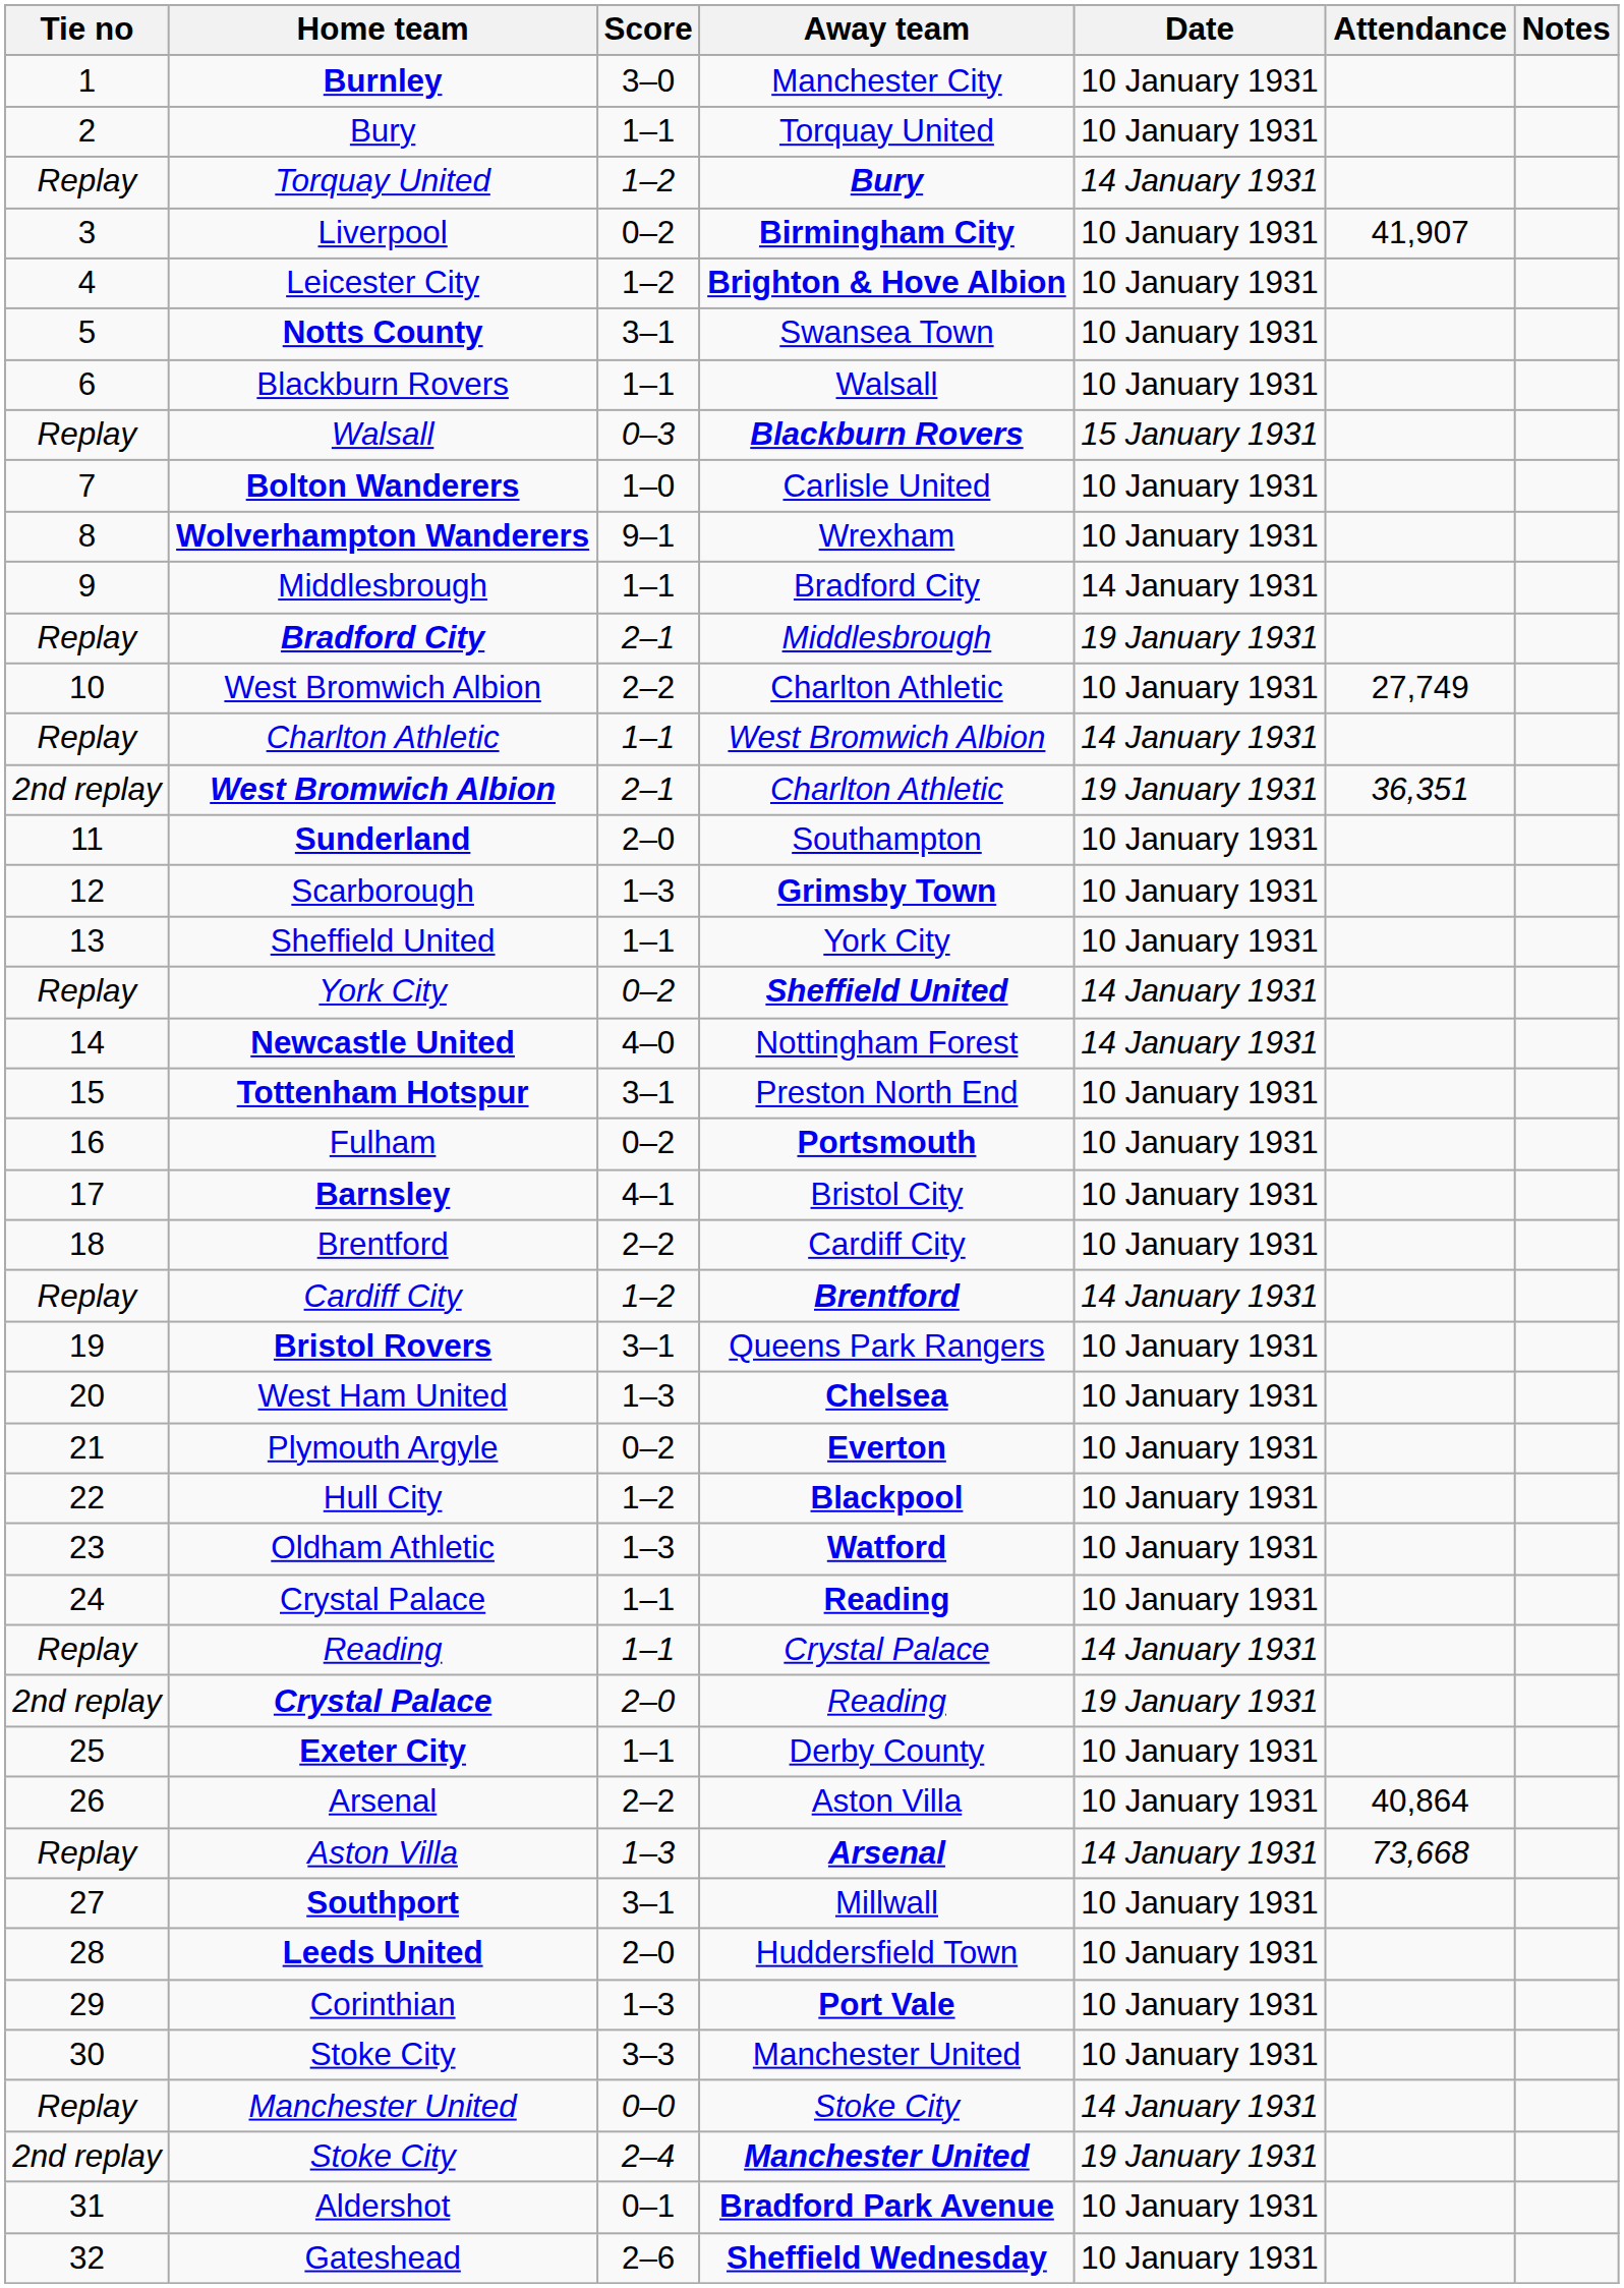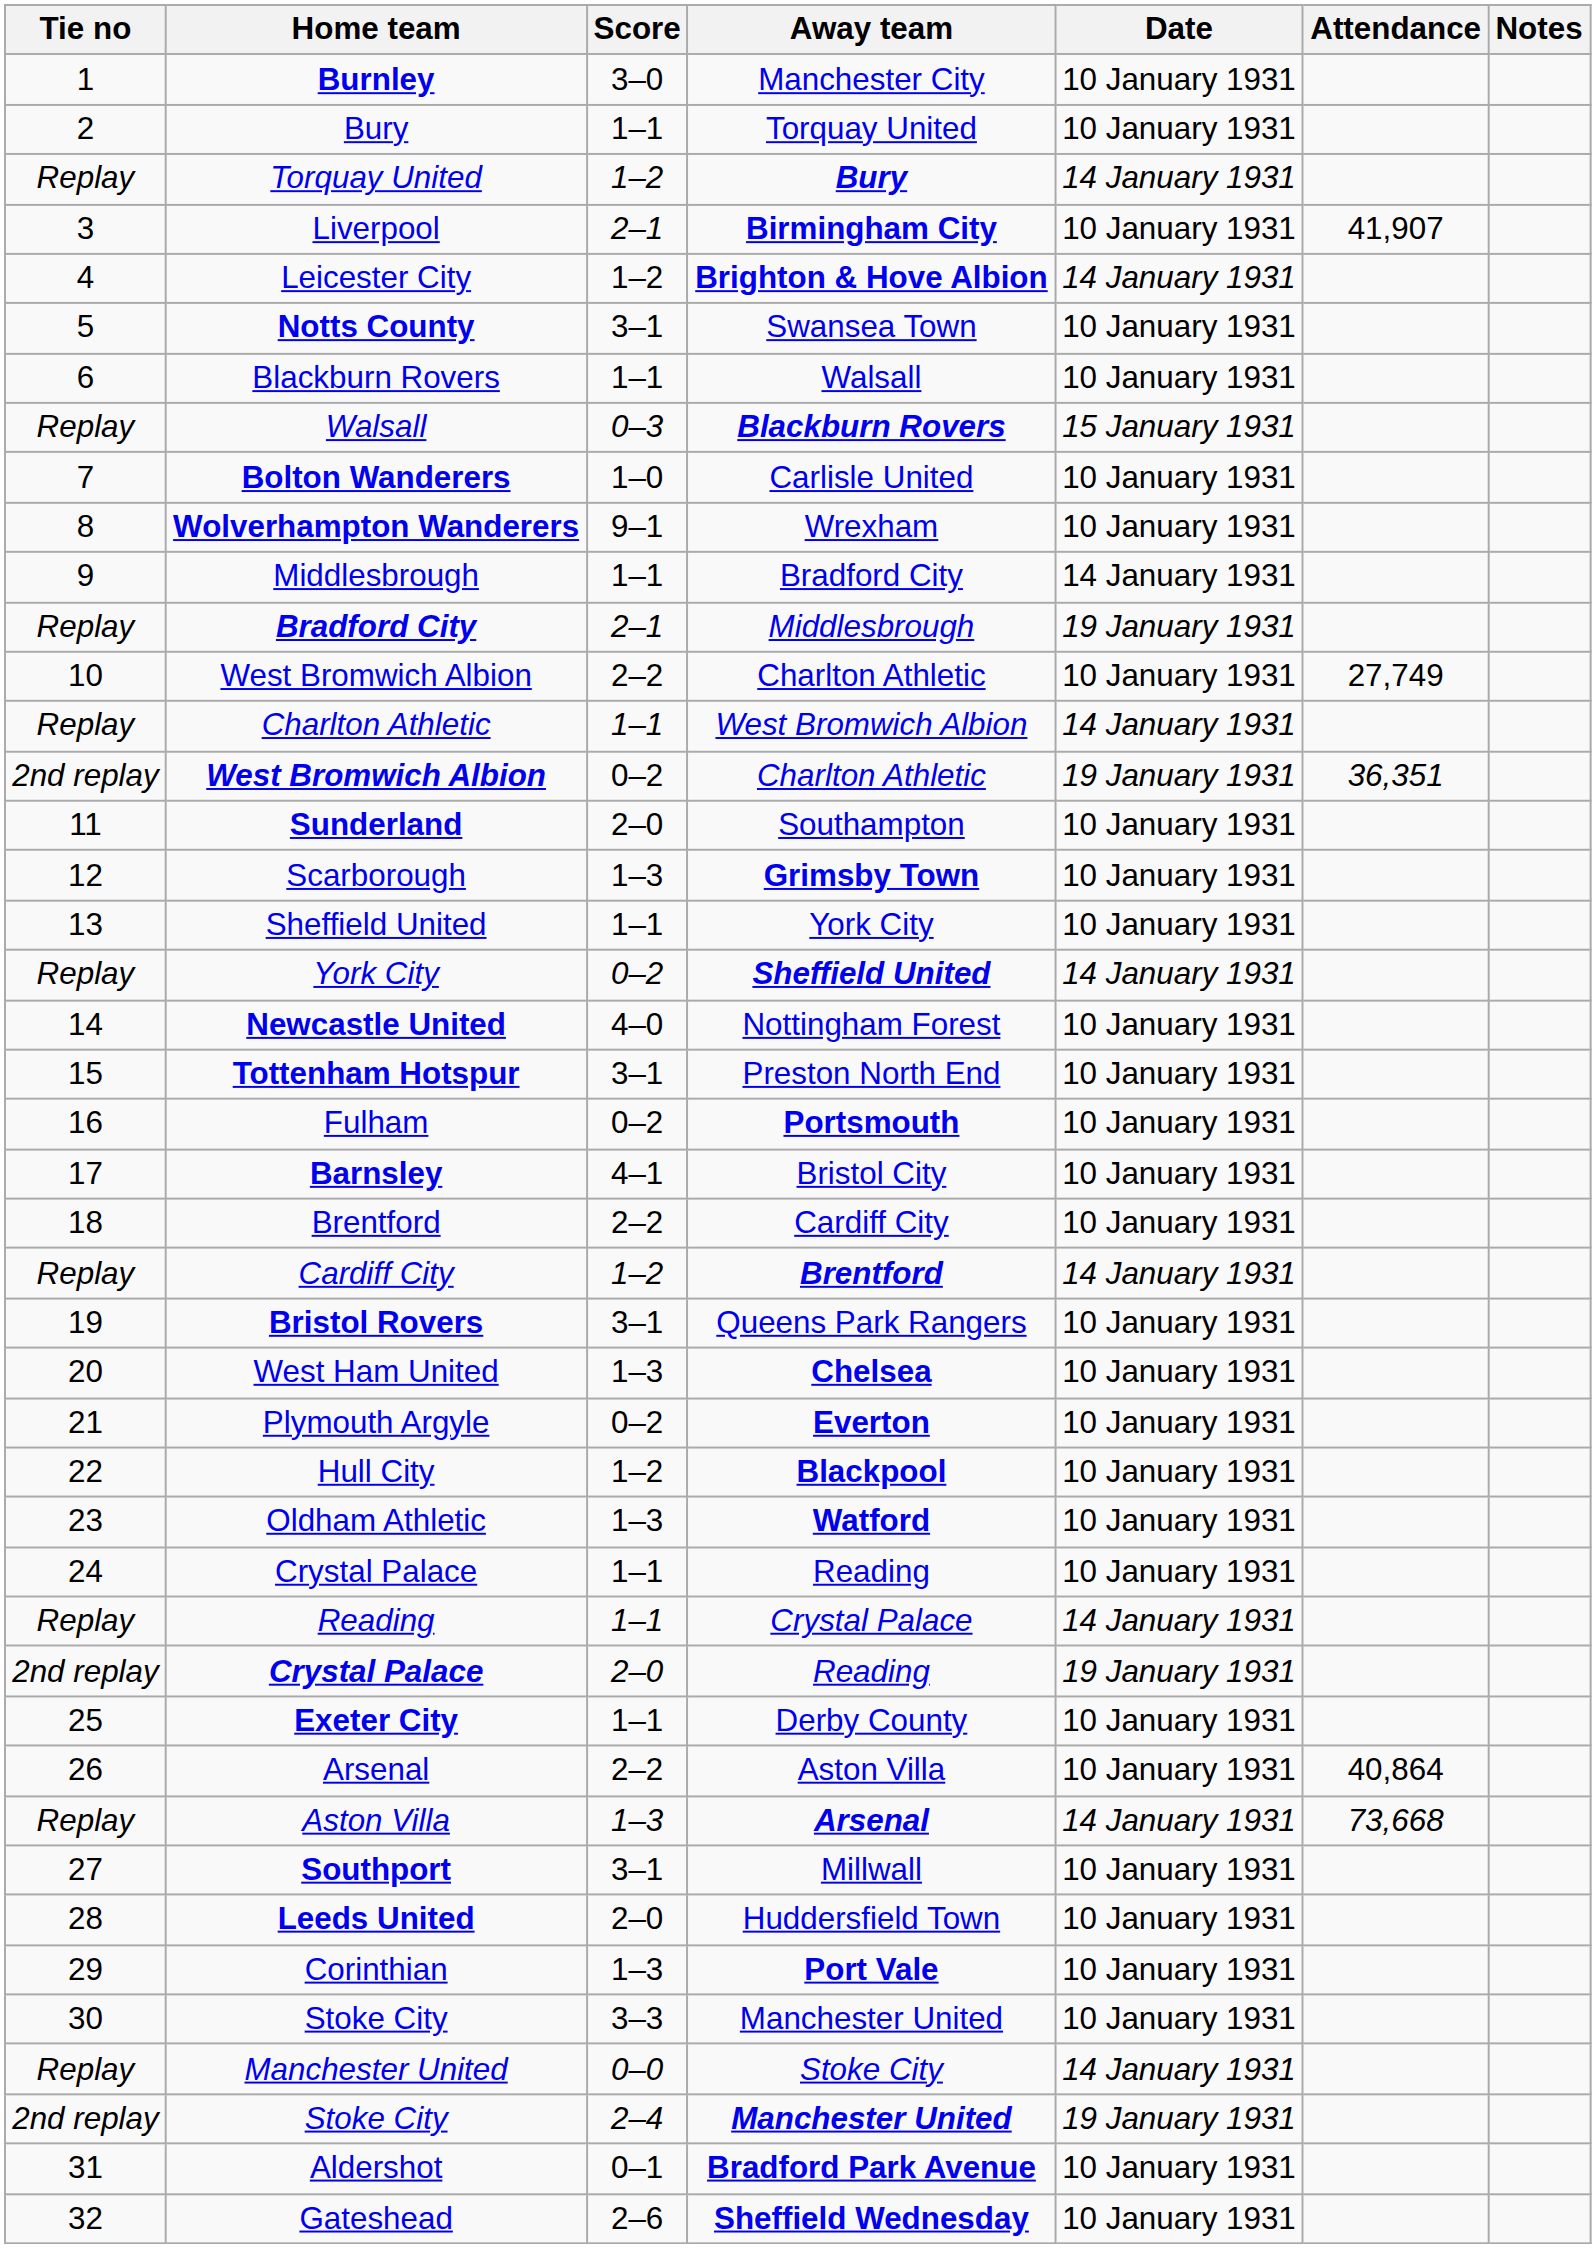 <table class="wikitable" style="text-align: center">
 <tr>
 <th>Tie no</th>
 <th>Home team</th>
 <th>Score</th>
 <th>Away team</th>
 <th>Date</th>
 <th>Attendance</th>
 <th>Notes</th>
 </tr>
 <tr>
 <td>1</td>
 <td><strong><a href='#'>Burnley</a></strong></td>
 <td>3–0</td>
 <td><a href='#'>Manchester City</a></td>
 <td>10 January 1931</td>
 <td></td>
 <td></td>
 </tr>
 <tr>
 <td>2</td>
 <td><a href='#'>Bury</a></td>
 <td>1–1</td>
 <td><a href='#'>Torquay United</a></td>
 <td>10 January 1931</td>
 <td></td>
 <td></td>
 </tr>
 <tr>
 <td><em>Replay</em></td>
 <td><em><a href='#'>Torquay United</a></em></td>
 <td><em>1–2</em></td>
 <td><strong><em><a href='#'>Bury</a></em></strong></td>
 <td><em>14 January 1931</em></td>
 <td><em> </em></td>
 <td></td>
 </tr>
 <tr>
 <td>3</td>
 <td><a href='#'>Liverpool</a></td>
-<td>0–2</td>
+<td><em>2–1</em></td>
 <td><strong><a href='#'>Birmingham City</a></strong></td>
 <td>10 January 1931</td>
 <td>41,907</td>
 <td></td>
 </tr>
 <tr>
 <td>4</td>
 <td><a href='#'>Leicester City</a></td>
 <td>1–2</td>
 <td><strong><a href='#'>Brighton & Hove Albion</a></strong></td>
-<td>10 January 1931</td>
+<td><em>14 January 1931</em></td>
 <td></td>
 <td></td>
 </tr>
 <tr>
 <td>5</td>
 <td><strong><a href='#'>Notts County</a></strong></td>
 <td>3–1</td>
 <td><a href='#'>Swansea Town</a></td>
 <td>10 January 1931</td>
 <td></td>
 <td></td>
 </tr>
 <tr>
 <td>6</td>
 <td><a href='#'>Blackburn Rovers</a></td>
 <td>1–1</td>
 <td><a href='#'>Walsall</a></td>
 <td>10 January 1931</td>
 <td></td>
 <td></td>
 </tr>
 <tr>
 <td><em>Replay</em></td>
 <td><em><a href='#'>Walsall</a></em></td>
 <td><em>0–3</em></td>
 <td><strong><em><a href='#'>Blackburn Rovers</a></em></strong></td>
 <td><em>15 January 1931</em></td>
 <td><em> </em></td>
 <td></td>
 </tr>
 <tr>
 <td>7</td>
 <td><strong><a href='#'>Bolton Wanderers</a></strong></td>
 <td>1–0</td>
 <td><a href='#'>Carlisle United</a></td>
 <td>10 January 1931</td>
 <td></td>
 <td></td>
 </tr>
 <tr>
 <td>8</td>
 <td><strong><a href='#'>Wolverhampton Wanderers</a></strong></td>
 <td>9–1</td>
 <td><a href='#'>Wrexham</a></td>
 <td>10 January 1931</td>
 <td></td>
 <td></td>
 </tr>
 <tr>
 <td>9</td>
 <td><a href='#'>Middlesbrough</a></td>
 <td>1–1</td>
 <td><a href='#'>Bradford City</a></td>
 <td>14 January 1931</td>
 <td></td>
 <td></td>
 </tr>
 <tr>
 <td><em>Replay</em></td>
 <td><strong><em><a href='#'>Bradford City</a></em></strong></td>
 <td><em>2–1</em></td>
 <td><em><a href='#'>Middlesbrough</a></em></td>
 <td><em>19 January 1931</em></td>
 <td><em> </em></td>
 <td></td>
 </tr>
 <tr>
 <td>10</td>
 <td><a href='#'>West Bromwich Albion</a></td>
 <td>2–2</td>
 <td><a href='#'>Charlton Athletic</a></td>
 <td>10 January 1931</td>
 <td>27,749</td>
 <td></td>
 </tr>
 <tr>
 <td><em>Replay</em></td>
 <td><em><a href='#'>Charlton Athletic</a></em></td>
 <td><em>1–1</em></td>
 <td><em><a href='#'>West Bromwich Albion</a></em></td>
 <td><em>14 January 1931</em></td>
 <td><em> </em></td>
 <td></td>
 </tr>
 <tr>
 <td><em>2nd replay</em></td>
 <td><strong><em><a href='#'>West Bromwich Albion</a></em></strong></td>
-<td><em>2–1</em></td>
+<td>0–2</td>
 <td><em><a href='#'>Charlton Athletic</a></em></td>
 <td><em>19 January 1931</em></td>
 <td><em>36,351 </em></td>
 <td></td>
 </tr>
 <tr>
 <td>11</td>
 <td><strong><a href='#'>Sunderland</a></strong></td>
 <td>2–0</td>
 <td><a href='#'>Southampton</a></td>
 <td>10 January 1931</td>
 <td></td>
 <td></td>
 </tr>
 <tr>
 <td>12</td>
 <td><a href='#'>Scarborough</a></td>
 <td>1–3</td>
 <td><strong><a href='#'>Grimsby Town</a></strong></td>
 <td>10 January 1931</td>
 <td></td>
 <td></td>
 </tr>
 <tr>
 <td>13</td>
 <td><a href='#'>Sheffield United</a></td>
 <td>1–1</td>
 <td><a href='#'>York City</a></td>
 <td>10 January 1931</td>
 <td></td>
 <td></td>
 </tr>
 <tr>
 <td><em>Replay</em></td>
 <td><em><a href='#'>York City</a></em></td>
 <td><em>0–2</em></td>
 <td><strong><em><a href='#'>Sheffield United</a></em></strong></td>
 <td><em>14 January 1931</em></td>
 <td><em> </em></td>
 <td></td>
 </tr>
 <tr>
 <td>14</td>
 <td><strong><a href='#'>Newcastle United</a></strong></td>
 <td>4–0</td>
 <td><a href='#'>Nottingham Forest</a></td>
-<td><em>14 January 1931</em></td>
+<td>10 January 1931</td>
 <td></td>
 <td></td>
 </tr>
 <tr>
 <td>15</td>
 <td><strong><a href='#'>Tottenham Hotspur</a></strong></td>
 <td>3–1</td>
 <td><a href='#'>Preston North End</a></td>
 <td>10 January 1931</td>
 <td></td>
 <td></td>
 </tr>
 <tr>
 <td>16</td>
 <td><a href='#'>Fulham</a></td>
 <td>0–2</td>
 <td><strong><a href='#'>Portsmouth</a></strong></td>
 <td>10 January 1931</td>
 <td></td>
 <td></td>
 </tr>
 <tr>
 <td>17</td>
 <td><strong><a href='#'>Barnsley</a></strong></td>
 <td>4–1</td>
 <td><a href='#'>Bristol City</a></td>
 <td>10 January 1931</td>
 <td></td>
 <td></td>
 </tr>
 <tr>
 <td>18</td>
 <td><a href='#'>Brentford</a></td>
 <td>2–2</td>
 <td><a href='#'>Cardiff City</a></td>
 <td>10 January 1931</td>
 <td></td>
 <td></td>
 </tr>
 <tr>
 <td><em>Replay</em></td>
 <td><em><a href='#'>Cardiff City</a></em></td>
 <td><em>1–2</em></td>
 <td><strong><em><a href='#'>Brentford</a></em></strong></td>
 <td><em>14 January 1931</em></td>
 <td><em> </em></td>
 <td></td>
 </tr>
 <tr>
 <td>19</td>
 <td><strong><a href='#'>Bristol Rovers</a></strong></td>
 <td>3–1</td>
 <td><a href='#'>Queens Park Rangers</a></td>
 <td>10 January 1931</td>
 <td></td>
 <td></td>
 </tr>
 <tr>
 <td>20</td>
 <td><a href='#'>West Ham United</a></td>
 <td>1–3</td>
 <td><strong><a href='#'>Chelsea</a></strong></td>
 <td>10 January 1931</td>
 <td></td>
 <td></td>
 </tr>
 <tr>
 <td>21</td>
 <td><a href='#'>Plymouth Argyle</a></td>
 <td>0–2</td>
 <td><strong><a href='#'>Everton</a></strong></td>
 <td>10 January 1931</td>
 <td></td>
 <td></td>
 </tr>
 <tr>
 <td>22</td>
 <td><a href='#'>Hull City</a></td>
 <td>1–2</td>
 <td><strong><a href='#'>Blackpool</a></strong></td>
 <td>10 January 1931</td>
 <td></td>
 <td></td>
 </tr>
 <tr>
 <td>23</td>
 <td><a href='#'>Oldham Athletic</a></td>
 <td>1–3</td>
 <td><strong><a href='#'>Watford</a></strong></td>
 <td>10 January 1931</td>
 <td></td>
 <td></td>
 </tr>
 <tr>
 <td>24</td>
 <td><a href='#'>Crystal Palace</a></td>
 <td>1–1</td>
-<td><strong><a href='#'>Reading</a></strong></td>
+<td><a href='#'>Reading</a></td>
 <td>10 January 1931</td>
 <td></td>
 <td></td>
 </tr>
 <tr>
 <td><em>Replay</em></td>
 <td><em><a href='#'>Reading</a></em></td>
 <td><em>1–1</em></td>
 <td><em><a href='#'>Crystal Palace</a></em></td>
 <td><em>14 January 1931</em></td>
 <td><em> </em></td>
 <td></td>
 </tr>
 <tr>
 <td><em>2nd replay</em></td>
 <td><strong><em><a href='#'>Crystal Palace</a></em></strong></td>
 <td><em>2–0</em></td>
 <td><em><a href='#'>Reading</a></em></td>
 <td><em>19 January 1931</em></td>
 <td><em> </em></td>
 <td></td>
 </tr>
 <tr>
 <td>25</td>
 <td><strong><a href='#'>Exeter City</a></strong></td>
 <td>1–1</td>
 <td><a href='#'>Derby County</a></td>
 <td>10 January 1931</td>
 <td></td>
 <td></td>
 </tr>
 <tr>
 <td>26</td>
 <td><a href='#'>Arsenal</a></td>
 <td>2–2</td>
 <td><a href='#'>Aston Villa</a></td>
 <td>10 January 1931</td>
 <td>40,864</td>
 <td></td>
 </tr>
 <tr>
 <td><em>Replay</em></td>
 <td><em><a href='#'>Aston Villa</a></em></td>
 <td><em>1–3</em></td>
 <td><strong><em><a href='#'>Arsenal</a></em></strong></td>
 <td><em>14 January 1931</em></td>
 <td><em>73,668 </em></td>
 <td></td>
 </tr>
 <tr>
 <td>27</td>
 <td><strong><a href='#'>Southport</a></strong></td>
 <td>3–1</td>
 <td><a href='#'>Millwall</a></td>
 <td>10 January 1931</td>
 <td></td>
 <td></td>
 </tr>
 <tr>
 <td>28</td>
 <td><strong><a href='#'>Leeds United</a></strong></td>
 <td>2–0</td>
 <td><a href='#'>Huddersfield Town</a></td>
 <td>10 January 1931</td>
 <td></td>
 <td></td>
 </tr>
 <tr>
 <td>29</td>
 <td><a href='#'>Corinthian</a></td>
 <td>1–3</td>
 <td><strong><a href='#'>Port Vale</a></strong></td>
 <td>10 January 1931</td>
 <td></td>
 <td></td>
 </tr>
 <tr>
 <td>30</td>
 <td><a href='#'>Stoke City</a></td>
 <td>3–3</td>
 <td><a href='#'>Manchester United</a></td>
 <td>10 January 1931</td>
 <td></td>
 <td></td>
 </tr>
 <tr>
 <td><em>Replay</em></td>
 <td><em><a href='#'>Manchester United</a></em></td>
 <td><em>0–0</em></td>
 <td><em><a href='#'>Stoke City</a></em></td>
 <td><em>14 January 1931</em></td>
 <td><em> </em></td>
 <td></td>
 </tr>
 <tr>
 <td><em>2nd replay</em></td>
 <td><em><a href='#'>Stoke City</a></em></td>
 <td><em>2–4</em></td>
 <td><strong><em><a href='#'>Manchester United</a></em></strong></td>
 <td><em>19 January 1931</em></td>
 <td><em> </em></td>
 <td></td>
 </tr>
 <tr>
 <td>31</td>
 <td><a href='#'>Aldershot</a></td>
 <td>0–1</td>
 <td><strong><a href='#'>Bradford Park Avenue</a></strong></td>
 <td>10 January 1931</td>
 <td></td>
 <td></td>
 </tr>
 <tr>
 <td>32</td>
 <td><a href='#'>Gateshead</a></td>
 <td>2–6</td>
 <td><strong><a href='#'>Sheffield Wednesday</a></strong></td>
 <td>10 January 1931</td>
 <td></td>
 <td></td>
 </tr>
 </table>
